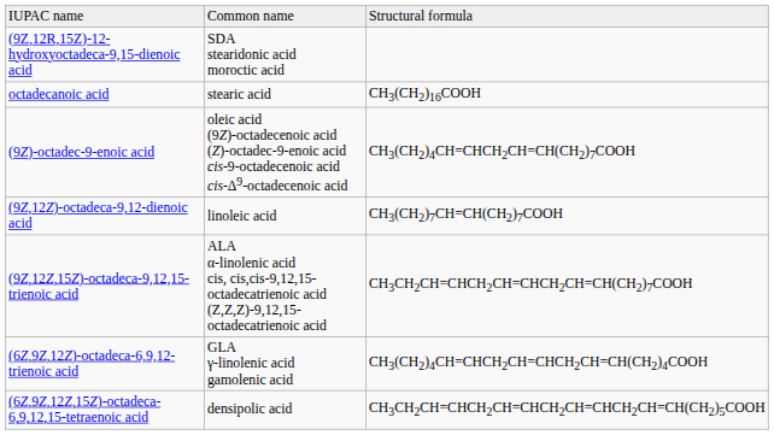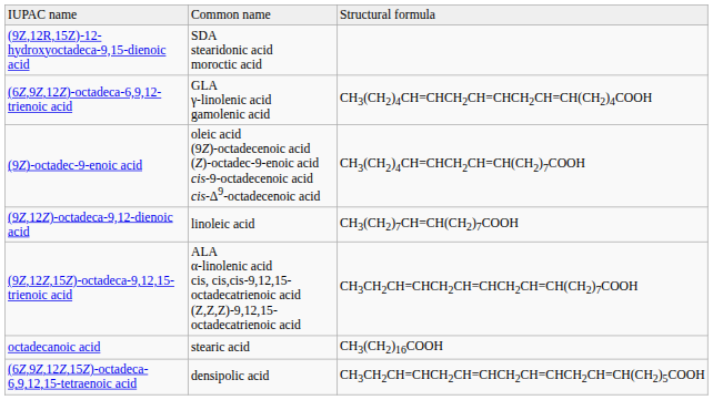 <table class="wikitable">
 <tr bgcolor="#efefef">
 <td>IUPAC name</td>
 <td>Common name</td>
 <td>Structural formula</td>
 </tr>
 <tr>
 <td><a href='#'>(9Z,12R,15Z)-12-hydroxyoctadeca-9,15-dienoic acid</a></td>
 <td>SDA<br>stearidonic acid<br>moroctic acid</td>
 <td></td>
 </tr>
 <tr>
-<td><a href='#'>octadecanoic acid</a></td>
-<td>stearic acid</td>
-<td>CH<sub>3</sub>(CH<sub>2</sub>)<sub>16</sub>COOH</td>
+<td><a href='#'>(6<em>Z</em>,9<em>Z</em>,12<em>Z</em>)-octadeca-6,9,12-trienoic acid</a></td>
+<td>GLA<br>γ-linolenic acid<br>gamolenic acid</td>
+<td>CH<sub>3</sub>(CH<sub>2</sub>)<sub>4</sub>CH=CHCH<sub>2</sub>CH=CHCH<sub>2</sub>CH=CH(CH<sub>2</sub>)<sub>4</sub>COOH</td>
 </tr>
 <tr>
 <td><a href='#'>(9<em>Z</em>)-octadec-9-enoic acid</a></td>
 <td>oleic acid<br>(9<em>Z</em>)-octadecenoic acid<br>(<em>Z</em>)-octadec-9-enoic acid<br><em>cis</em>-9-octadecenoic acid<br><em>cis</em>-Δ<sup>9</sup>-octadecenoic acid<br></td>
 <td>CH<sub>3</sub>(CH<sub>2</sub>)<sub>4</sub>CH=CHCH<sub>2</sub>CH=CH(CH<sub>2</sub>)<sub>7</sub>COOH</td>
 </tr>
 <tr>
 <td><a href='#'>(9<em>Z</em>,12<em>Z</em>)-octadeca-9,12-dienoic acid</a></td>
 <td>linoleic acid</td>
 <td>CH<sub>3</sub>(CH<sub>2</sub>)<sub>7</sub>CH=CH(CH<sub>2</sub>)<sub>7</sub>COOH</td>
 </tr>
 <tr>
 <td><a href='#'>(9<em>Z</em>,12<em>Z</em>,15<em>Z</em>)-octadeca-9,12,15-trienoic acid</a></td>
 <td>ALA<br>α-linolenic acid<br>cis, cis,cis-9,12,15-octadecatrienoic acid<br>(Z,Z,Z)-9,12,15-octadecatrienoic acid</td>
 <td>CH<sub>3</sub>CH<sub>2</sub>CH=CHCH<sub>2</sub>CH=CHCH<sub>2</sub>CH=CH(CH<sub>2</sub>)<sub>7</sub>COOH</td>
 </tr>
 <tr>
-<td><a href='#'>(6<em>Z</em>,9<em>Z</em>,12<em>Z</em>)-octadeca-6,9,12-trienoic acid</a></td>
-<td>GLA<br>γ-linolenic acid<br>gamolenic acid</td>
-<td>CH<sub>3</sub>(CH<sub>2</sub>)<sub>4</sub>CH=CHCH<sub>2</sub>CH=CHCH<sub>2</sub>CH=CH(CH<sub>2</sub>)<sub>4</sub>COOH</td>
+<td><a href='#'>octadecanoic acid</a></td>
+<td>stearic acid</td>
+<td>CH<sub>3</sub>(CH<sub>2</sub>)<sub>16</sub>COOH</td>
 </tr>
 <tr>
 <td><a href='#'>(6<em>Z</em>,9<em>Z</em>,12<em>Z</em>,15<em>Z</em>)-octadeca-6,9,12,15-tetraenoic acid</a></td>
 <td>densipolic acid</td>
 <td>CH<sub>3</sub>CH<sub>2</sub>CH=CHCH<sub>2</sub>CH=CHCH<sub>2</sub>CH=CHCH<sub>2</sub>CH=CH(CH<sub>2</sub>)<sub>5</sub>COOH</td>
 </tr>
 </table>
